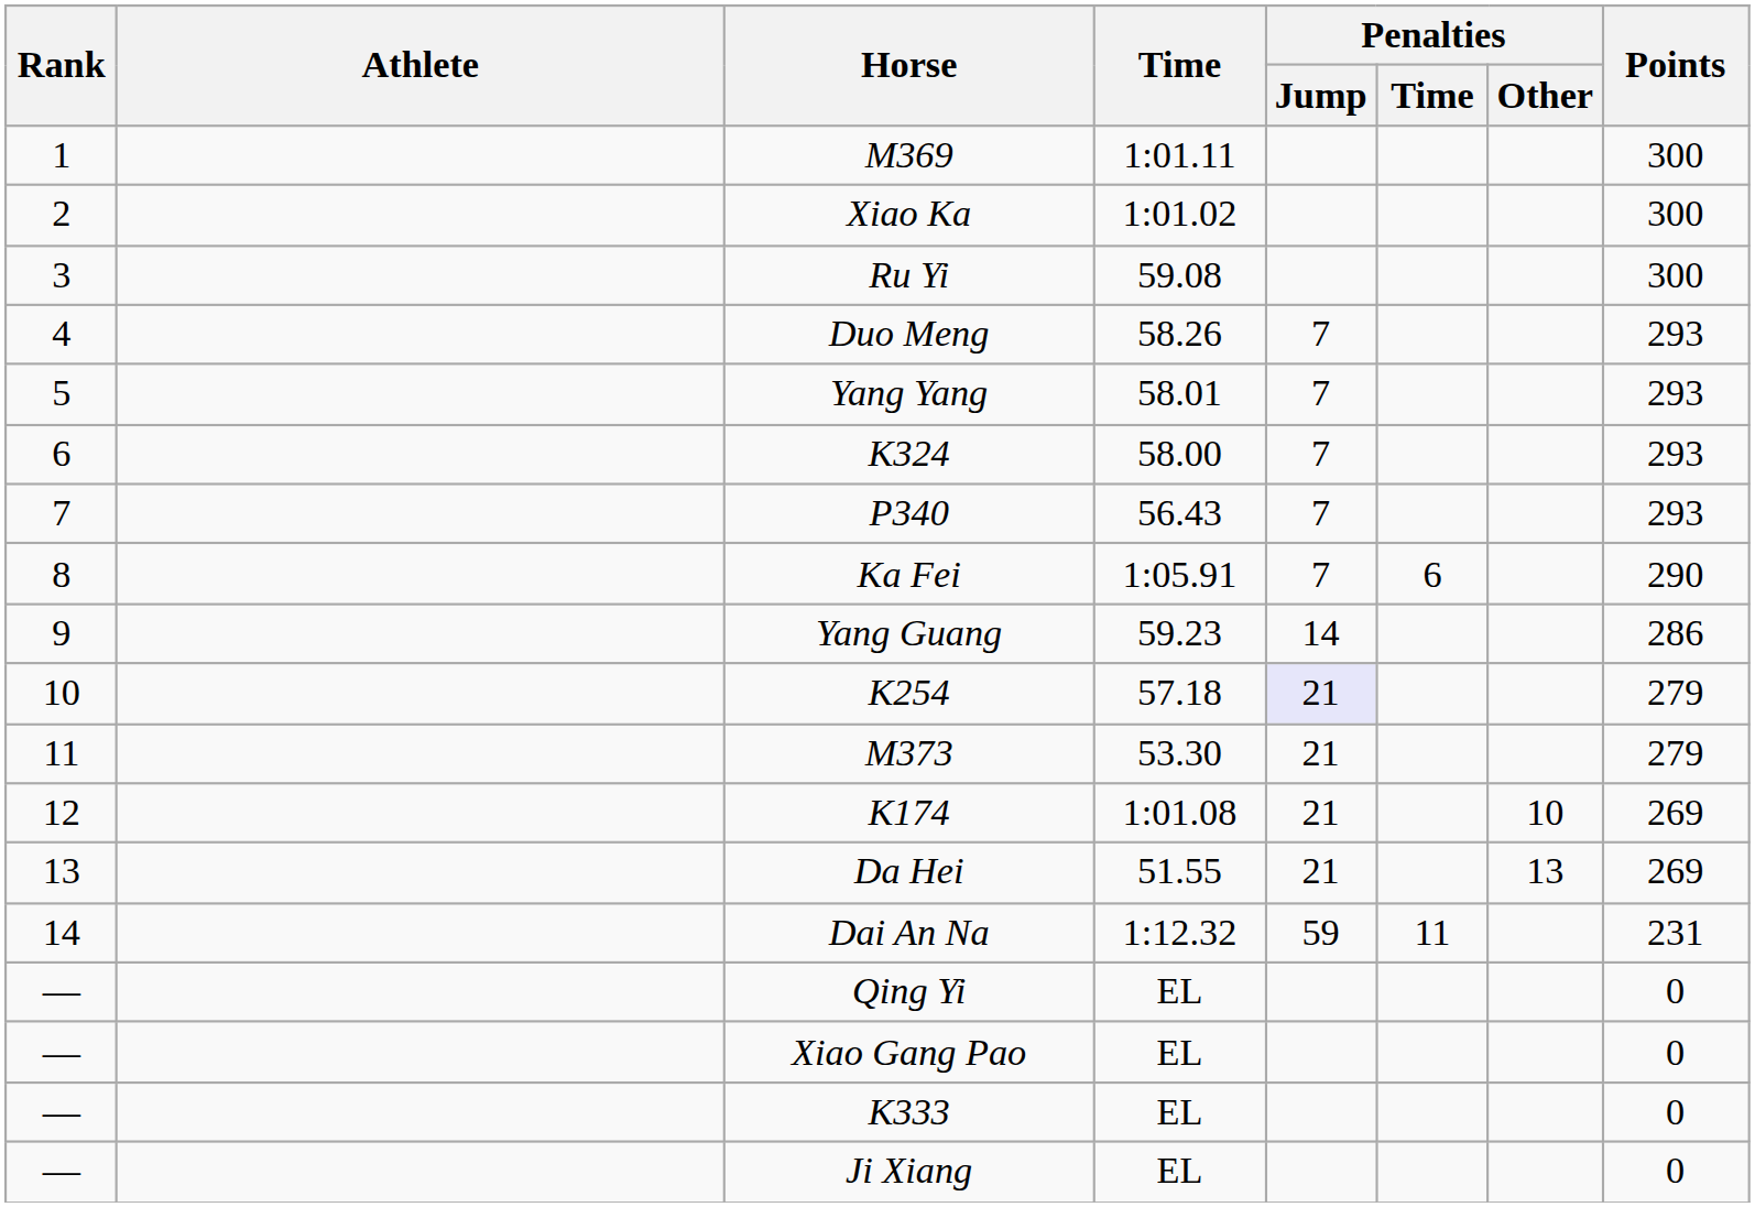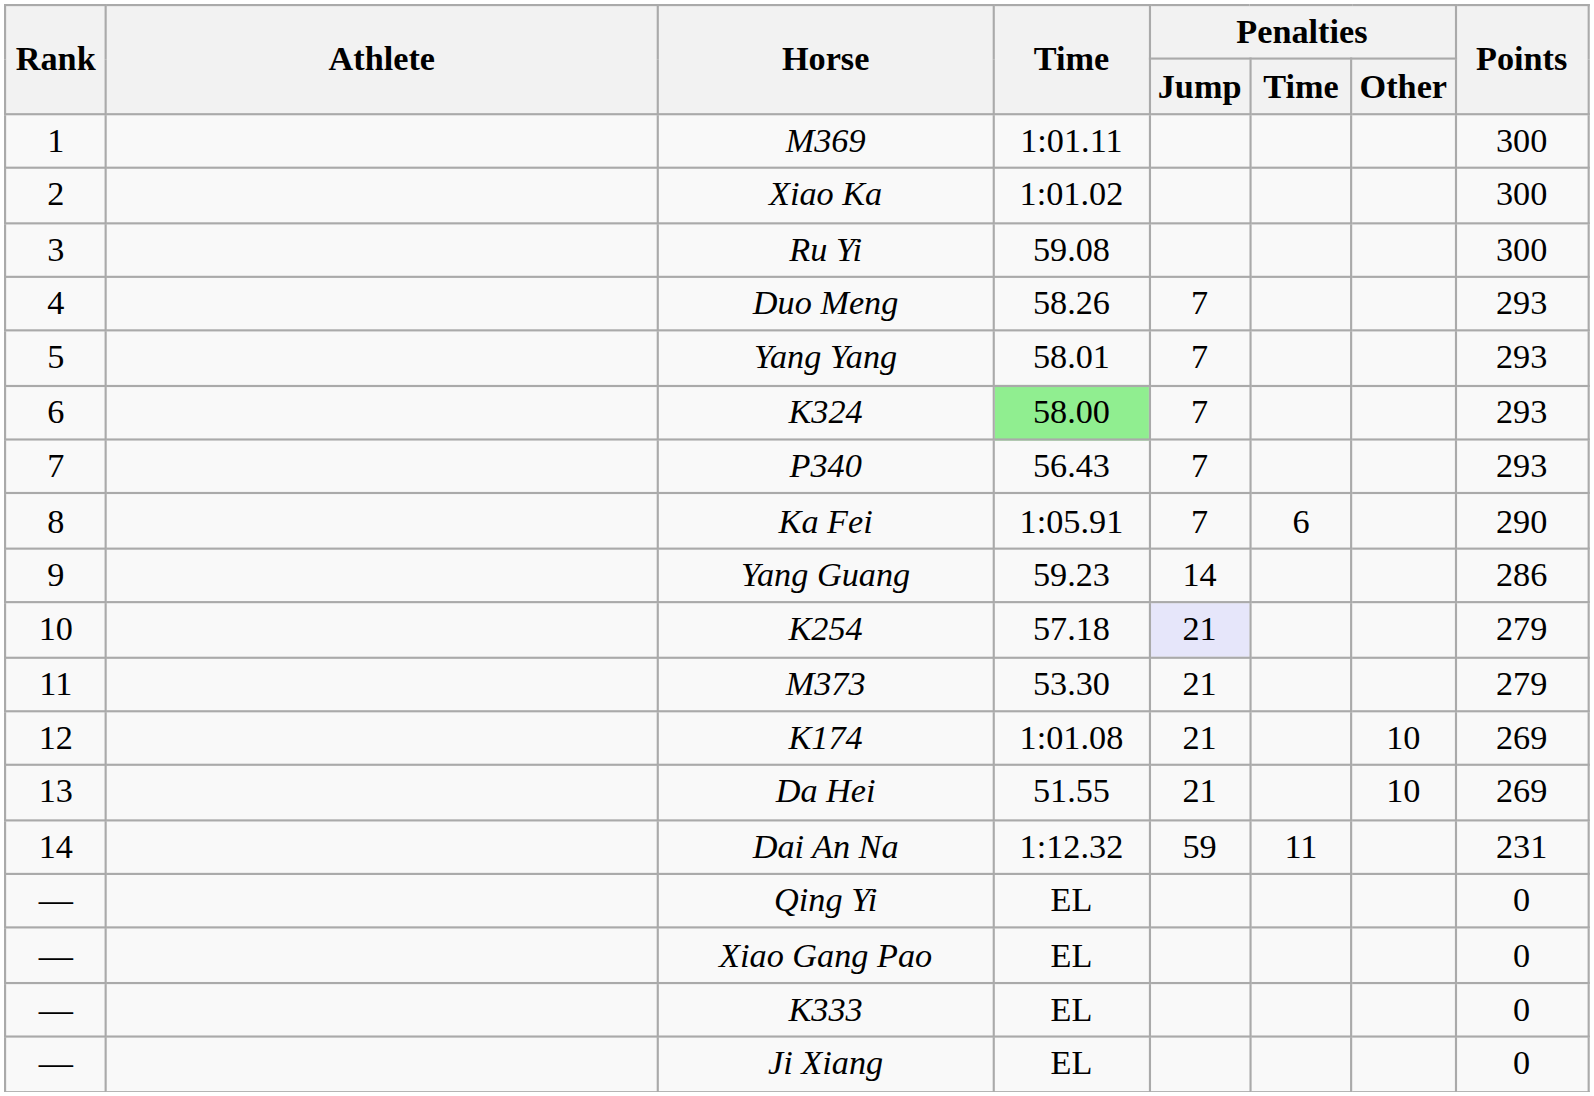 <table class=wikitable style="text-align:center">
 <tr>
 <th rowspan=2 width=40>Rank</th>
 <th rowspan=2 width=250>Athlete</th>
 <th rowspan=2 width=150>Horse</th>
 <th rowspan=2 width=65>Time</th>
 <th colspan=3>Penalties</th>
 <th rowspan=2 width=55>Points</th>
 </tr>
 <tr>
 <th width=40>Jump</th>
 <th width=40>Time</th>
 <th width=40>Other</th>
 </tr>
 <tr>
 <td>1</td>
 <td align=left></td>
 <td><em>M369</em></td>
 <td>1:01.11</td>
 <td></td>
 <td></td>
 <td></td>
 <td>300</td>
 </tr>
 <tr>
 <td>2</td>
 <td align=left></td>
 <td><em>Xiao Ka</em></td>
 <td>1:01.02</td>
 <td></td>
 <td></td>
 <td></td>
 <td>300</td>
 </tr>
 <tr>
 <td>3</td>
 <td align=left></td>
 <td><em>Ru Yi</em></td>
 <td>59.08</td>
 <td></td>
 <td></td>
 <td></td>
 <td>300</td>
 </tr>
 <tr>
 <td>4</td>
 <td align=left></td>
 <td><em>Duo Meng</em></td>
 <td>58.26</td>
 <td>7</td>
 <td></td>
 <td></td>
 <td>293</td>
 </tr>
 <tr>
 <td>5</td>
 <td align=left></td>
 <td><em>Yang Yang</em></td>
 <td>58.01</td>
 <td>7</td>
 <td></td>
 <td></td>
 <td>293</td>
 </tr>
 <tr>
 <td>6</td>
 <td align=left></td>
 <td><em>K324</em></td>
-<td>58.00</td>
+<td style="background: lightgreen;">58.00</td>
 <td>7</td>
 <td></td>
 <td></td>
 <td>293</td>
 </tr>
 <tr>
 <td>7</td>
 <td align=left></td>
 <td><em>P340</em></td>
 <td>56.43</td>
 <td>7</td>
 <td></td>
 <td></td>
 <td>293</td>
 </tr>
 <tr>
 <td>8</td>
 <td align=left></td>
 <td><em>Ka Fei</em></td>
 <td>1:05.91</td>
 <td>7</td>
 <td>6</td>
 <td></td>
 <td>290</td>
 </tr>
 <tr>
 <td>9</td>
 <td align=left></td>
 <td><em>Yang Guang</em></td>
 <td>59.23</td>
 <td>14</td>
 <td></td>
 <td></td>
 <td>286</td>
 </tr>
 <tr>
 <td>10</td>
 <td align=left></td>
 <td><em>K254</em></td>
 <td>57.18</td>
 <td style="background: lavender;">21</td>
 <td></td>
 <td></td>
 <td>279</td>
 </tr>
 <tr>
 <td>11</td>
 <td align=left></td>
 <td><em>M373</em></td>
 <td>53.30</td>
 <td>21</td>
 <td></td>
 <td></td>
 <td>279</td>
 </tr>
 <tr>
 <td>12</td>
 <td align=left></td>
 <td><em>K174</em></td>
 <td>1:01.08</td>
 <td>21</td>
 <td></td>
 <td>10</td>
 <td>269</td>
 </tr>
 <tr>
 <td>13</td>
 <td align=left></td>
 <td><em>Da Hei</em></td>
 <td>51.55</td>
 <td>21</td>
 <td></td>
-<td>13</td>
+<td>10</td>
 <td>269</td>
 </tr>
 <tr>
 <td>14</td>
 <td align=left></td>
 <td><em>Dai An Na </em></td>
 <td>1:12.32</td>
 <td>59</td>
 <td>11</td>
 <td></td>
 <td>231</td>
 </tr>
 <tr>
 <td>—</td>
 <td align=left></td>
 <td><em>Qing Yi</em></td>
 <td>EL</td>
 <td></td>
 <td></td>
 <td></td>
 <td>0</td>
 </tr>
 <tr>
 <td>—</td>
 <td align=left></td>
 <td><em>Xiao Gang Pao</em></td>
 <td>EL</td>
 <td></td>
 <td></td>
 <td></td>
 <td>0</td>
 </tr>
 <tr>
 <td>—</td>
 <td align=left></td>
 <td><em>K333</em></td>
 <td>EL</td>
 <td></td>
 <td></td>
 <td></td>
 <td>0</td>
 </tr>
 <tr>
 <td>—</td>
 <td align=left></td>
 <td><em>Ji Xiang</em></td>
 <td>EL</td>
 <td></td>
 <td></td>
 <td></td>
 <td>0</td>
 </tr>
 </table>
